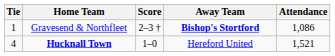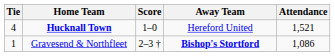 <table class="wikitable" style="text-align:center;">
 <tr>
 <th width=20>Tie</th>
 <th width=175>Home Team</th>
 <th width=20>Score</th>
 <th width=175>Away Team</th>
 <th width=20>Attendance</th>
 </tr>
 <tr>
+<td>4</td>
+<td><strong><a href='#'>Hucknall Town</a></strong></td>
+<td>1–0</td>
+<td><a href='#'>Hereford United</a></td>
+<td>1,521</td>
+</tr>
+<tr>
 <td>1</td>
 <td><a href='#'>Gravesend & Northfleet</a></td>
 <td>2–3 †</td>
 <td><strong><a href='#'>Bishop's Stortford</a></strong></td>
 <td>1,086</td>
 </tr>
-<tr>
-<td>4</td>
-<td><strong><a href='#'>Hucknall Town</a></strong></td>
-<td>1–0</td>
-<td><a href='#'>Hereford United</a></td>
-<td>1,521</td>
-</tr>
 </table>
